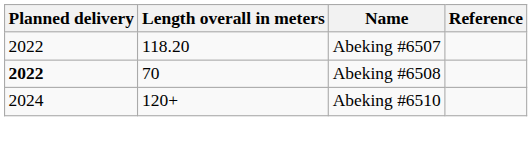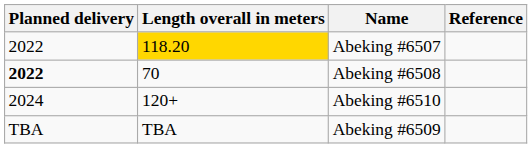 <table class="wikitable sortable">
 <tr>
 <th>Planned delivery</th>
 <th>Length overall in meters</th>
 <th>Name</th>
 <th>Reference</th>
 </tr>
 <tr>
 <td>2022</td>
-<td>118.20</td>
+<td style="background: gold;">118.20</td>
 <td>Abeking #6507</td>
 <td></td>
 </tr>
 <tr>
 <td><strong>2022</strong></td>
 <td>70</td>
 <td>Abeking #6508</td>
 <td></td>
 </tr>
 <tr>
 <td>2024</td>
 <td>120+</td>
 <td>Abeking #6510</td>
 <td></td>
 </tr>
+<tr>
+<td>TBA</td>
+<td>TBA</td>
+<td>Abeking #6509</td>
+<td></td>
+</tr>
 </table>
